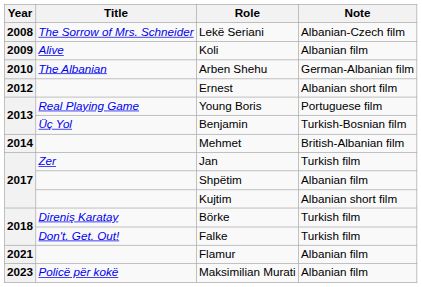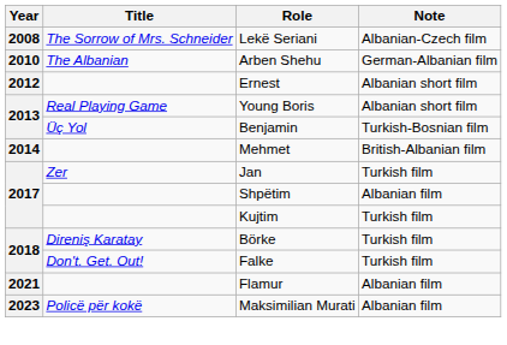 <table class="wikitable plainrowheaders sortable">
 <tr>
 <th scope="col">Year</th>
 <th scope="col">Title</th>
 <th scope="col">Role</th>
 <th scope="col" class="unsortable">Note</th>
 </tr>
 <tr>
 <th scope="row">2008</th>
 <td><em><a href='#'>The Sorrow of Mrs. Schneider</a></em></td>
 <td>Lekë Seriani</td>
 <td>Albanian-Czech film</td>
-</tr>
-<tr>
-<th scope="row">2009</th>
-<td><em><a href='#'>Alive</a></em></td>
-<td>Koli</td>
-<td>Albanian film</td>
 </tr>
 <tr>
 <th scope="row">2010</th>
 <td><em><a href='#'>The Albanian</a></em></td>
 <td>Arben Shehu</td>
 <td>German-Albanian film</td>
 </tr>
 <tr>
 <th scope="row">2012</th>
 <td><em></em></td>
 <td>Ernest</td>
 <td>Albanian short film</td>
 </tr>
 <tr>
 <th scope="row" rowspan="2">2013</th>
 <td><em><a href='#'>Real Playing Game</a></em></td>
 <td>Young Boris</td>
-<td>Portuguese film</td>
+<td>Albanian short film</td>
 </tr>
 <tr>
 <td><em><a href='#'>Üç Yol</a></em></td>
 <td>Benjamin</td>
 <td>Turkish-Bosnian film</td>
 </tr>
 <tr>
 <th scope="row">2014</th>
 <td><em></em></td>
 <td>Mehmet</td>
 <td>British-Albanian film</td>
 </tr>
 <tr>
 <th scope="row" rowspan="3">2017</th>
 <td><em><a href='#'>Zer</a></em></td>
 <td>Jan</td>
 <td>Turkish film</td>
 </tr>
 <tr>
 <td><em></em></td>
 <td>Shpëtim</td>
 <td>Albanian film</td>
 </tr>
 <tr>
 <td><em></em></td>
 <td>Kujtim</td>
-<td>Albanian short film</td>
+<td>Turkish film</td>
 </tr>
 <tr>
 <th scope="row" rowspan="2">2018</th>
 <td><em><a href='#'>Direniş Karatay</a></em></td>
 <td>Börke</td>
 <td>Turkish film</td>
 </tr>
 <tr>
 <td><em><a href='#'>Don't. Get. Out!</a></em></td>
 <td>Falke</td>
 <td>Turkish film</td>
 </tr>
 <tr>
 <th scope="row">2021</th>
 <td><em></em></td>
 <td>Flamur</td>
 <td>Albanian film</td>
 </tr>
 <tr>
 <th scope="row">2023</th>
 <td><em><a href='#'>Policë për kokë</a></em></td>
 <td>Maksimilian Murati</td>
 <td>Albanian film</td>
 </tr>
 </table>
